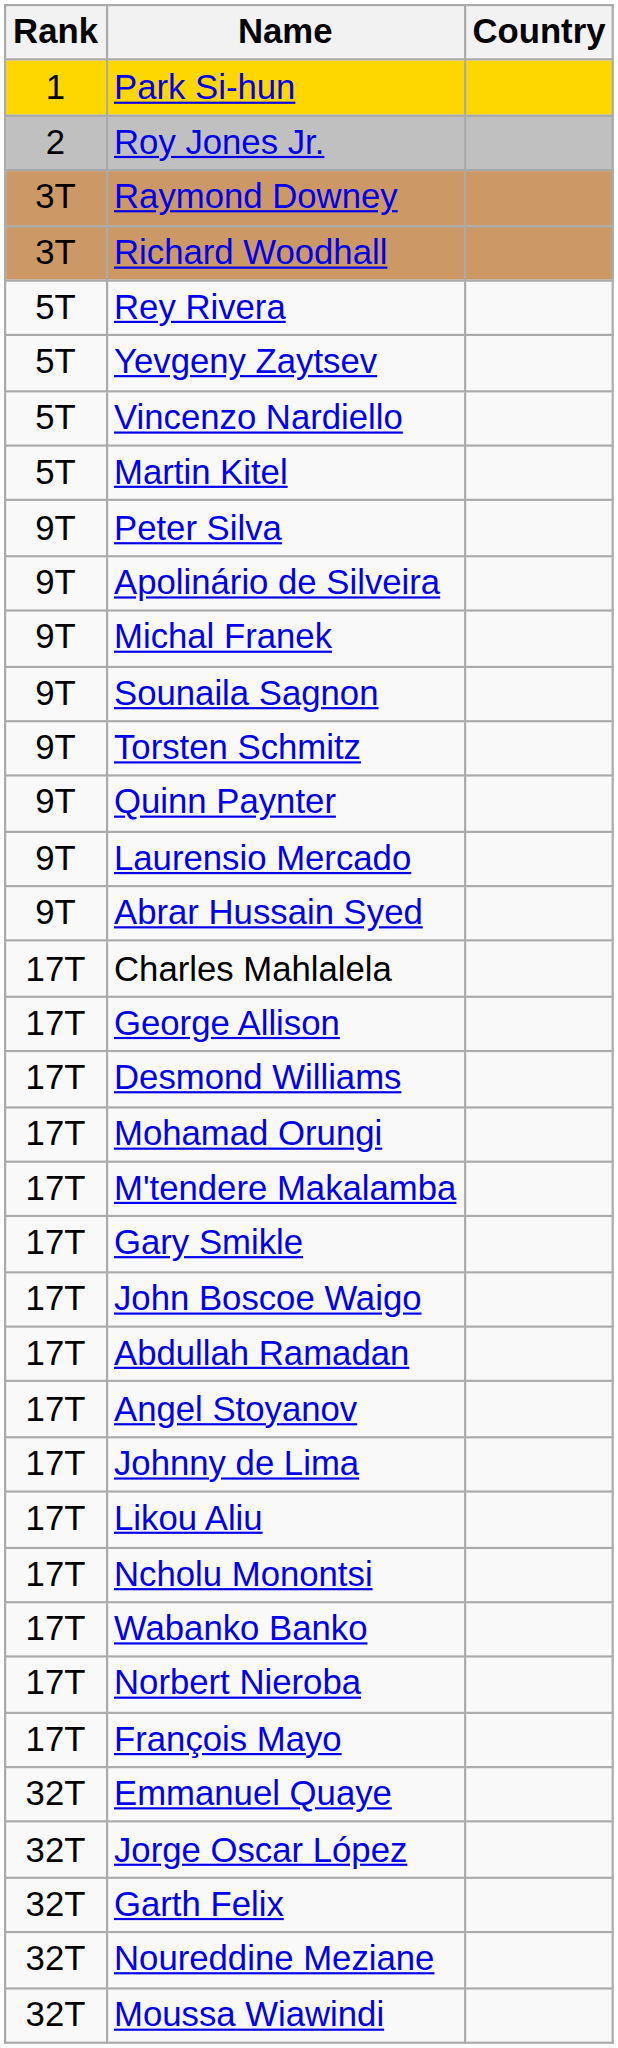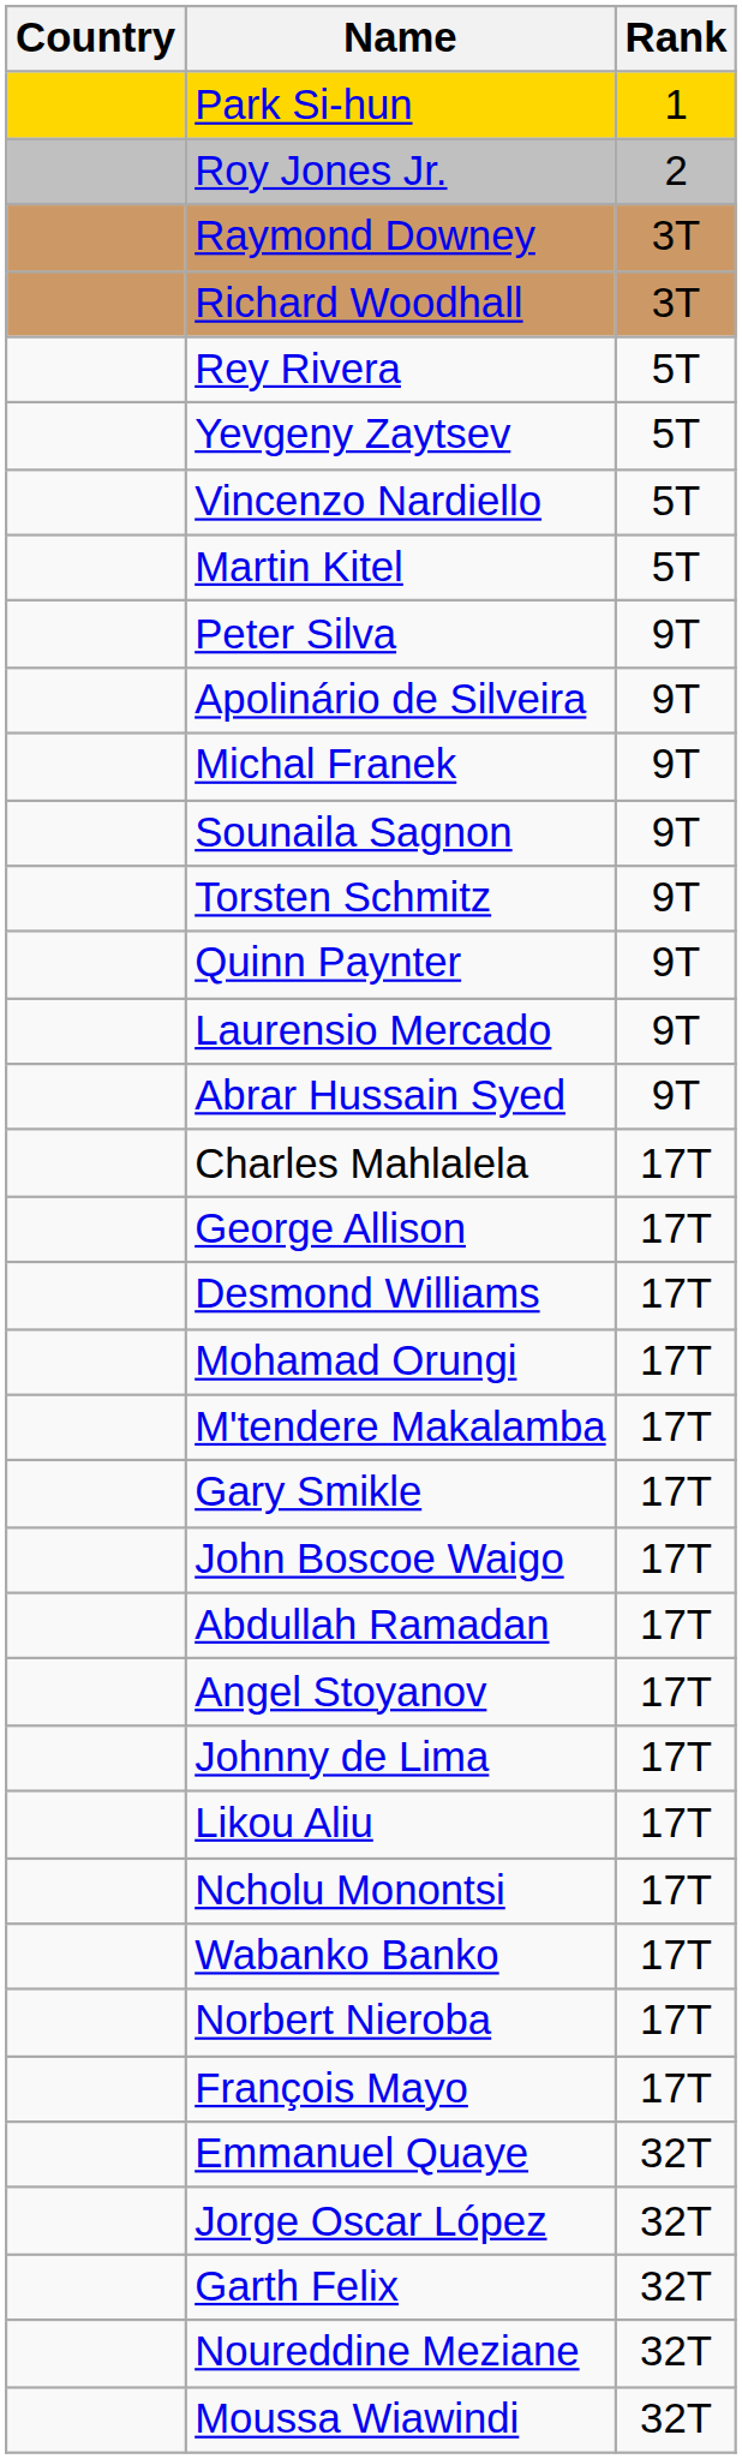 <table class="wikitable sortable" style="text-align:center">
 <tr>
+<th>Country</th>
+<th>Name</th>
 <th>Rank</th>
-<th>Name</th>
-<th>Country</th>
 </tr>
 <tr bgcolor=gold>
+<td align="left"></td>
+<td align="left"><a href='#'>Park Si-hun</a></td>
 <td>1</td>
-<td align="left"><a href='#'>Park Si-hun</a></td>
-<td align="left"></td>
 </tr>
 <tr bgcolor=silver>
+<td align="left"></td>
+<td align="left"><a href='#'>Roy Jones Jr.</a></td>
 <td>2</td>
-<td align="left"><a href='#'>Roy Jones Jr.</a></td>
-<td align="left"></td>
 </tr>
 <tr bgcolor=#CC9966>
+<td align="left"></td>
+<td align="left"><a href='#'>Raymond Downey</a></td>
 <td>3T</td>
-<td align="left"><a href='#'>Raymond Downey</a></td>
-<td align="left"></td>
 </tr>
 <tr bgcolor=#CC9966>
+<td align="left"></td>
+<td align="left"><a href='#'>Richard Woodhall</a></td>
 <td>3T</td>
-<td align="left"><a href='#'>Richard Woodhall</a></td>
-<td align="left"></td>
 </tr>
 <tr>
+<td align="left"></td>
+<td align="left"><a href='#'>Rey Rivera</a></td>
 <td>5T</td>
-<td align="left"><a href='#'>Rey Rivera</a></td>
-<td align="left"></td>
 </tr>
 <tr>
+<td align="left"></td>
+<td align="left"><a href='#'>Yevgeny Zaytsev</a></td>
 <td>5T</td>
-<td align="left"><a href='#'>Yevgeny Zaytsev</a></td>
-<td align="left"></td>
 </tr>
 <tr>
+<td align="left"></td>
+<td align="left"><a href='#'>Vincenzo Nardiello</a></td>
 <td>5T</td>
-<td align="left"><a href='#'>Vincenzo Nardiello</a></td>
-<td align="left"></td>
 </tr>
 <tr>
+<td align="left"></td>
+<td align="left"><a href='#'>Martin Kitel</a></td>
 <td>5T</td>
-<td align="left"><a href='#'>Martin Kitel</a></td>
-<td align="left"></td>
 </tr>
 <tr>
+<td align="left"></td>
+<td align="left"><a href='#'>Peter Silva</a></td>
 <td>9T</td>
-<td align="left"><a href='#'>Peter Silva</a></td>
-<td align="left"></td>
 </tr>
 <tr>
+<td align="left"></td>
+<td align="left"><a href='#'>Apolinário de Silveira</a></td>
 <td>9T</td>
-<td align="left"><a href='#'>Apolinário de Silveira</a></td>
-<td align="left"></td>
 </tr>
 <tr>
+<td align="left"></td>
+<td align="left"><a href='#'>Michal Franek</a></td>
 <td>9T</td>
-<td align="left"><a href='#'>Michal Franek</a></td>
-<td align="left"></td>
 </tr>
 <tr>
+<td align="left"></td>
+<td align="left"><a href='#'>Sounaila Sagnon</a></td>
 <td>9T</td>
-<td align="left"><a href='#'>Sounaila Sagnon</a></td>
-<td align="left"></td>
 </tr>
 <tr>
+<td align="left"></td>
+<td align="left"><a href='#'>Torsten Schmitz</a></td>
 <td>9T</td>
-<td align="left"><a href='#'>Torsten Schmitz</a></td>
-<td align="left"></td>
 </tr>
 <tr>
+<td align="left"></td>
+<td align="left"><a href='#'>Quinn Paynter</a></td>
 <td>9T</td>
-<td align="left"><a href='#'>Quinn Paynter</a></td>
-<td align="left"></td>
 </tr>
 <tr>
+<td align="left"></td>
+<td align="left"><a href='#'>Laurensio Mercado</a></td>
 <td>9T</td>
-<td align="left"><a href='#'>Laurensio Mercado</a></td>
-<td align="left"></td>
 </tr>
 <tr>
+<td align="left"></td>
+<td align="left"><a href='#'>Abrar Hussain Syed</a></td>
 <td>9T</td>
-<td align="left"><a href='#'>Abrar Hussain Syed</a></td>
-<td align="left"></td>
 </tr>
 <tr>
+<td align="left"></td>
+<td align="left">Charles Mahlalela</td>
 <td>17T</td>
-<td align="left">Charles Mahlalela</td>
-<td align="left"></td>
 </tr>
 <tr>
+<td align="left"></td>
+<td align="left"><a href='#'>George Allison</a></td>
 <td>17T</td>
-<td align="left"><a href='#'>George Allison</a></td>
-<td align="left"></td>
 </tr>
 <tr>
+<td align="left"></td>
+<td align="left"><a href='#'>Desmond Williams</a></td>
 <td>17T</td>
-<td align="left"><a href='#'>Desmond Williams</a></td>
-<td align="left"></td>
 </tr>
 <tr>
+<td align="left"></td>
+<td align="left"><a href='#'>Mohamad Orungi</a></td>
 <td>17T</td>
-<td align="left"><a href='#'>Mohamad Orungi</a></td>
-<td align="left"></td>
 </tr>
 <tr>
+<td align="left"></td>
+<td align="left"><a href='#'>M'tendere Makalamba</a></td>
 <td>17T</td>
-<td align="left"><a href='#'>M'tendere Makalamba</a></td>
-<td align="left"></td>
 </tr>
 <tr>
+<td align="left"></td>
+<td align="left"><a href='#'>Gary Smikle</a></td>
 <td>17T</td>
-<td align="left"><a href='#'>Gary Smikle</a></td>
-<td align="left"></td>
 </tr>
 <tr>
+<td align="left"></td>
+<td align="left"><a href='#'>John Boscoe Waigo</a></td>
 <td>17T</td>
-<td align="left"><a href='#'>John Boscoe Waigo</a></td>
-<td align="left"></td>
 </tr>
 <tr>
+<td align="left"></td>
+<td align="left"><a href='#'>Abdullah Ramadan</a></td>
 <td>17T</td>
-<td align="left"><a href='#'>Abdullah Ramadan</a></td>
-<td align="left"></td>
 </tr>
 <tr>
+<td align="left"></td>
+<td align="left"><a href='#'>Angel Stoyanov</a></td>
 <td>17T</td>
-<td align="left"><a href='#'>Angel Stoyanov</a></td>
-<td align="left"></td>
 </tr>
 <tr>
+<td align="left"></td>
+<td align="left"><a href='#'>Johnny de Lima</a></td>
 <td>17T</td>
-<td align="left"><a href='#'>Johnny de Lima</a></td>
-<td align="left"></td>
 </tr>
 <tr>
+<td align="left"></td>
+<td align="left"><a href='#'>Likou Aliu</a></td>
 <td>17T</td>
-<td align="left"><a href='#'>Likou Aliu</a></td>
-<td align="left"></td>
 </tr>
 <tr>
+<td align="left"></td>
+<td align="left"><a href='#'>Ncholu Monontsi</a></td>
 <td>17T</td>
-<td align="left"><a href='#'>Ncholu Monontsi</a></td>
-<td align="left"></td>
 </tr>
 <tr>
+<td align="left"></td>
+<td align="left"><a href='#'>Wabanko Banko</a></td>
 <td>17T</td>
-<td align="left"><a href='#'>Wabanko Banko</a></td>
-<td align="left"></td>
 </tr>
 <tr>
+<td align="left"></td>
+<td align="left"><a href='#'>Norbert Nieroba</a></td>
 <td>17T</td>
-<td align="left"><a href='#'>Norbert Nieroba</a></td>
-<td align="left"></td>
 </tr>
 <tr>
+<td align="left"></td>
+<td align="left"><a href='#'>François Mayo</a></td>
 <td>17T</td>
-<td align="left"><a href='#'>François Mayo</a></td>
-<td align="left"></td>
 </tr>
 <tr>
+<td align="left"></td>
+<td align="left"><a href='#'>Emmanuel Quaye</a></td>
 <td>32T</td>
-<td align="left"><a href='#'>Emmanuel Quaye</a></td>
-<td align="left"></td>
 </tr>
 <tr>
+<td align="left"></td>
+<td align="left"><a href='#'>Jorge Oscar López</a></td>
 <td>32T</td>
-<td align="left"><a href='#'>Jorge Oscar López</a></td>
-<td align="left"></td>
 </tr>
 <tr>
+<td align="left"></td>
+<td align="left"><a href='#'>Garth Felix</a></td>
 <td>32T</td>
-<td align="left"><a href='#'>Garth Felix</a></td>
-<td align="left"></td>
 </tr>
 <tr>
+<td align="left"></td>
+<td align="left"><a href='#'>Noureddine Meziane</a></td>
 <td>32T</td>
-<td align="left"><a href='#'>Noureddine Meziane</a></td>
-<td align="left"></td>
 </tr>
 <tr>
+<td align="left"></td>
+<td align="left"><a href='#'>Moussa Wiawindi</a></td>
 <td>32T</td>
-<td align="left"><a href='#'>Moussa Wiawindi</a></td>
-<td align="left"></td>
 </tr>
 </table>
